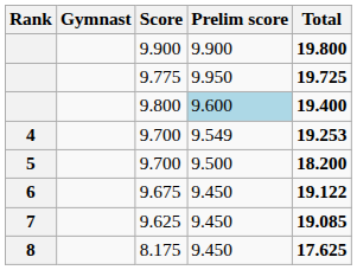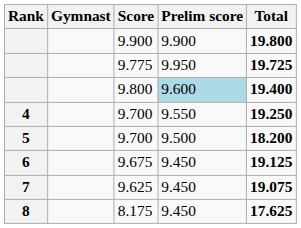 <table class="wikitable sortable">
 <tr>
 <th scope="col">Rank</th>
 <th scope="col">Gymnast</th>
 <th scope="col">Score</th>
 <th scope="col">Prelim score</th>
 <th scope="col">Total</th>
 </tr>
 <tr>
 <th scope="row"></th>
 <td></td>
 <td>9.900</td>
 <td>9.900</td>
 <td><strong>19.800</strong></td>
 </tr>
 <tr>
 <th scope="row"></th>
 <td></td>
 <td>9.775</td>
 <td>9.950</td>
 <td><strong>19.725</strong></td>
 </tr>
 <tr>
 <th scope="row"></th>
 <td></td>
 <td>9.800</td>
 <td style="background: lightblue;">9.600</td>
 <td><strong>19.400</strong></td>
 </tr>
 <tr>
 <th scope="row">4</th>
 <td></td>
 <td>9.700</td>
-<td>9.549</td>
-<td><strong>19.253</strong></td>
+<td>9.550</td>
+<td><strong>19.250</strong></td>
 </tr>
 <tr>
 <th scope="row">5</th>
 <td></td>
 <td>9.700</td>
 <td>9.500</td>
 <td><strong>18.200</strong></td>
 </tr>
 <tr>
 <th scope="row">6</th>
 <td></td>
 <td>9.675</td>
 <td>9.450</td>
-<td><strong>19.122</strong></td>
+<td><strong>19.125</strong></td>
 </tr>
 <tr>
 <th scope="row">7</th>
 <td></td>
 <td>9.625</td>
 <td>9.450</td>
-<td><strong>19.085</strong></td>
+<td><strong>19.075</strong></td>
 </tr>
 <tr>
 <th scope="row">8</th>
 <td></td>
 <td>8.175</td>
 <td>9.450</td>
 <td><strong>17.625</strong></td>
 </tr>
 </table>
